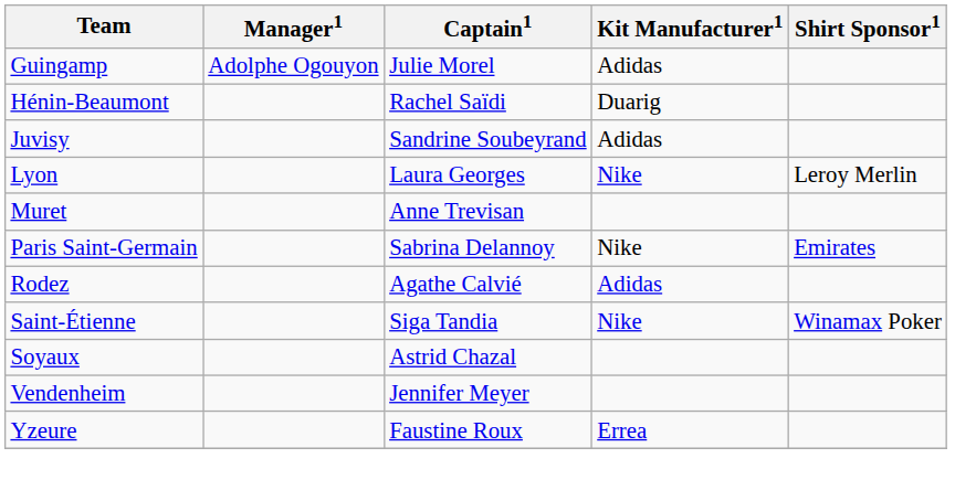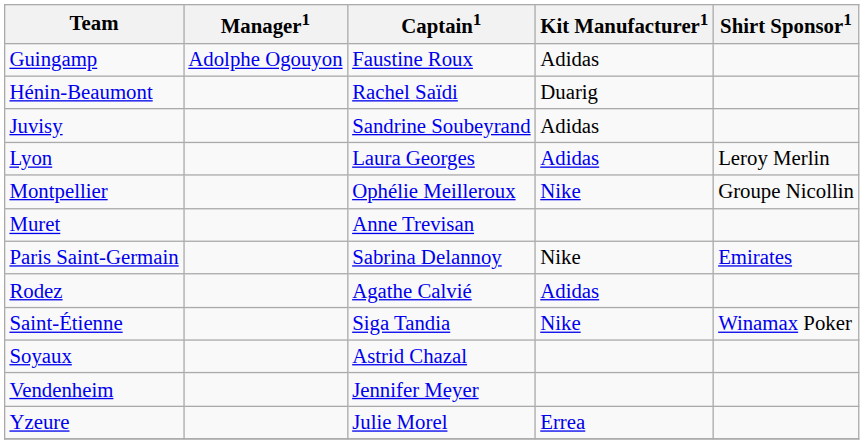 <table class="wikitable sortable" style="text-align: left;">
 <tr>
 <th>Team</th>
 <th>Manager<sup>1</sup></th>
 <th>Captain<sup>1</sup></th>
 <th>Kit Manufacturer<sup>1</sup></th>
 <th>Shirt Sponsor<sup>1</sup></th>
 </tr>
 <tr>
 <td><a href='#'>Guingamp</a></td>
 <td> <a href='#'>Adolphe Ogouyon</a></td>
-<td> <a href='#'>Julie Morel</a></td>
+<td> <a href='#'>Faustine Roux</a></td>
 <td>Adidas</td>
 <td></td>
 </tr>
 <tr>
 <td><a href='#'>Hénin-Beaumont</a></td>
 <td> </td>
 <td> <a href='#'>Rachel Saïdi</a></td>
 <td>Duarig</td>
 <td></td>
 </tr>
 <tr>
 <td><a href='#'>Juvisy</a></td>
 <td> </td>
 <td> <a href='#'>Sandrine Soubeyrand</a></td>
 <td>Adidas</td>
 <td></td>
 </tr>
 <tr>
 <td><a href='#'>Lyon</a></td>
 <td> </td>
 <td> <a href='#'>Laura Georges</a></td>
+<td><a href='#'>Adidas</a></td>
+<td>Leroy Merlin</td>
+</tr>
+<tr>
+<td><a href='#'>Montpellier</a></td>
+<td> </td>
+<td> <a href='#'>Ophélie Meilleroux</a></td>
 <td><a href='#'>Nike</a></td>
-<td>Leroy Merlin</td>
+<td>Groupe Nicollin</td>
 </tr>
 <tr>
 <td><a href='#'>Muret</a></td>
 <td> </td>
 <td> <a href='#'>Anne Trevisan</a></td>
 <td></td>
 <td></td>
 </tr>
 <tr>
 <td><a href='#'>Paris Saint-Germain</a></td>
 <td> </td>
 <td> <a href='#'>Sabrina Delannoy</a></td>
 <td>Nike</td>
 <td><a href='#'>Emirates</a></td>
 </tr>
 <tr>
 <td><a href='#'>Rodez</a></td>
 <td> </td>
 <td> <a href='#'>Agathe Calvié</a></td>
 <td><a href='#'>Adidas</a></td>
 <td></td>
 </tr>
 <tr>
 <td><a href='#'>Saint-Étienne</a></td>
 <td> </td>
 <td> <a href='#'>Siga Tandia</a></td>
 <td><a href='#'>Nike</a></td>
 <td><a href='#'>Winamax</a> Poker</td>
 </tr>
 <tr>
 <td><a href='#'>Soyaux</a></td>
 <td> </td>
 <td> <a href='#'>Astrid Chazal</a></td>
 <td></td>
 <td></td>
 </tr>
 <tr>
 <td><a href='#'>Vendenheim</a></td>
 <td> </td>
 <td> <a href='#'>Jennifer Meyer</a></td>
 <td></td>
 <td></td>
 </tr>
 <tr>
 <td><a href='#'>Yzeure</a></td>
 <td> </td>
-<td> <a href='#'>Faustine Roux</a></td>
+<td> <a href='#'>Julie Morel</a></td>
 <td><a href='#'>Errea</a></td>
 <td></td>
 </tr>
 <tr>
 </tr>
 </table>
